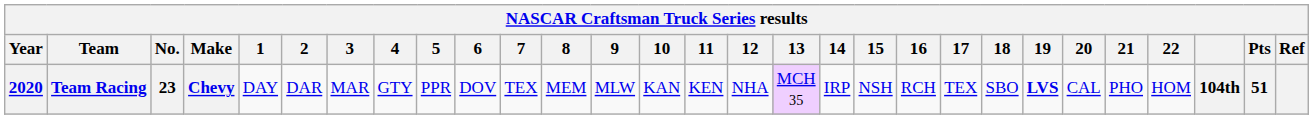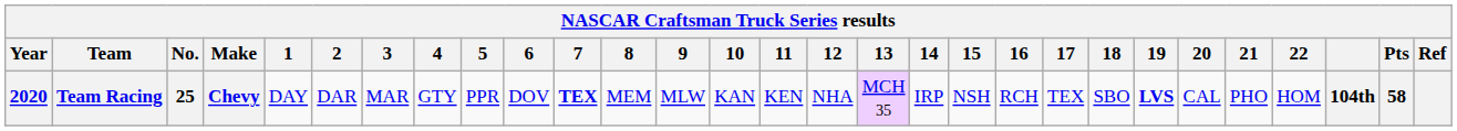 <table class="wikitable" style="text-align:center; font-size:75%">
 <tr>
 <th colspan=45><a href='#'>NASCAR Craftsman Truck Series</a> results</th>
 </tr>
 <tr>
 <th>Year</th>
 <th>Team</th>
 <th>No.</th>
 <th>Make</th>
 <th>1</th>
 <th>2</th>
 <th>3</th>
 <th>4</th>
 <th>5</th>
 <th>6</th>
 <th>7</th>
 <th>8</th>
 <th>9</th>
 <th>10</th>
 <th>11</th>
 <th>12</th>
 <th>13</th>
 <th>14</th>
 <th>15</th>
 <th>16</th>
 <th>17</th>
 <th>18</th>
 <th>19</th>
 <th>20</th>
 <th>21</th>
 <th>22</th>
 <th></th>
 <th>Pts</th>
 <th>Ref</th>
 </tr>
 <tr>
 <th><a href='#'>2020</a></th>
 <th><a href='#'>Team Racing</a></th>
-<th>23</th>
+<th>25</th>
 <th><a href='#'>Chevy</a></th>
 <td><a href='#'>DAY</a></td>
 <td><a href='#'>DAR</a></td>
 <td><a href='#'>MAR</a></td>
 <td><a href='#'>GTY</a></td>
 <td><a href='#'>PPR</a></td>
 <td><a href='#'>DOV</a></td>
-<td><a href='#'>TEX</a></td>
+<td><strong><a href='#'>TEX</a></strong></td>
 <td><a href='#'>MEM</a></td>
 <td><a href='#'>MLW</a></td>
 <td><a href='#'>KAN</a></td>
 <td><a href='#'>KEN</a></td>
 <td><a href='#'>NHA</a></td>
 <td style="background:#EFCFFF;"><a href='#'>MCH</a><br><small>35</small></td>
 <td><a href='#'>IRP</a></td>
 <td><a href='#'>NSH</a></td>
 <td><a href='#'>RCH</a></td>
 <td><a href='#'>TEX</a></td>
 <td><a href='#'>SBO</a></td>
 <td><strong><a href='#'>LVS</a></strong></td>
 <td><a href='#'>CAL</a></td>
 <td><a href='#'>PHO</a></td>
 <td><a href='#'>HOM</a></td>
 <th>104th</th>
-<th>51</th>
+<th>58</th>
 <th></th>
 </tr>
 </table>
